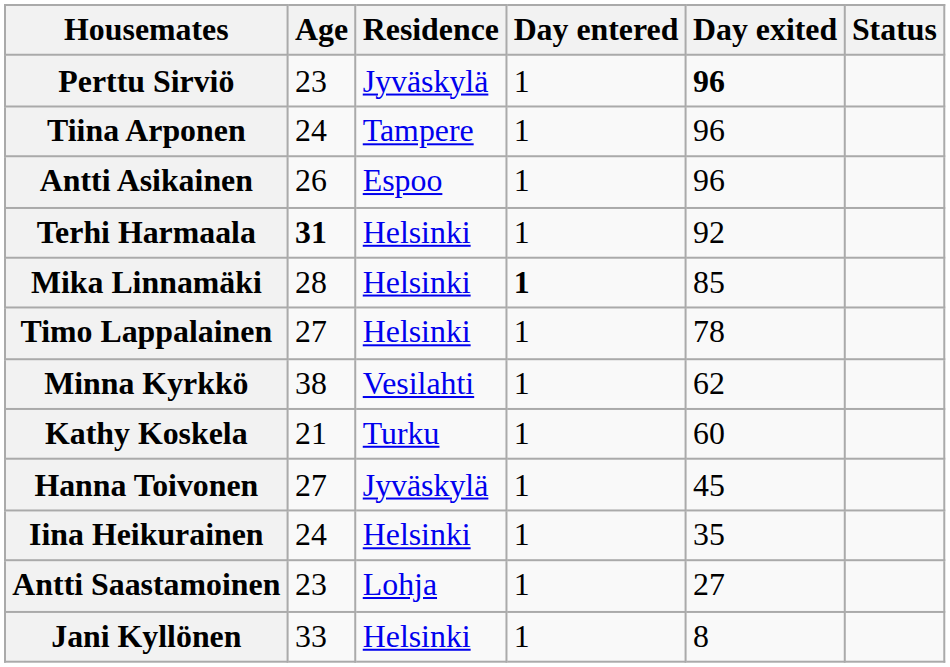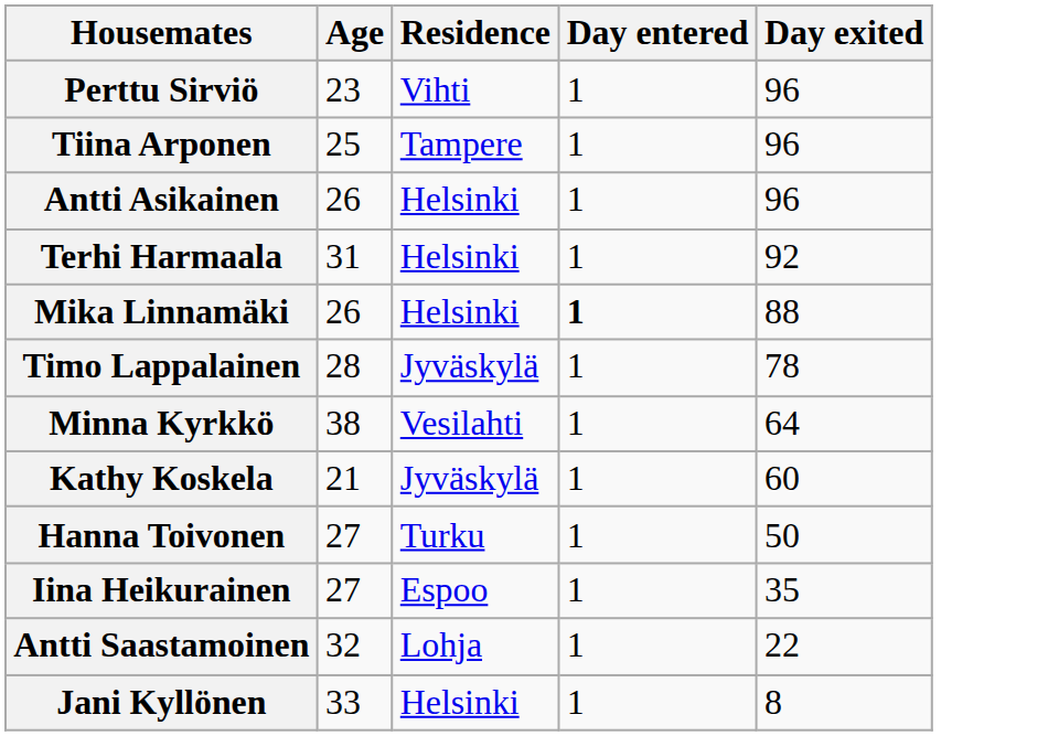 <table class="wikitable">
 <tr>
 <th>Housemates</th>
 <th>Age</th>
 <th>Residence</th>
 <th>Day entered</th>
 <th>Day exited</th>
-<th>Status</th>
 </tr>
 <tr>
 <th>Perttu Sirviö</th>
 <td>23</td>
-<td><a href='#'>Jyväskylä</a></td>
+<td><a href='#'>Vihti</a></td>
 <td>1</td>
-<td><strong>96</strong></td>
-<td></td>
+<td>96</td>
 </tr>
 <tr>
 <th>Tiina Arponen</th>
-<td>24</td>
+<td>25</td>
 <td><a href='#'>Tampere</a></td>
 <td>1</td>
 <td>96</td>
-<td></td>
 </tr>
 <tr>
 <th>Antti Asikainen</th>
 <td>26</td>
-<td><a href='#'>Espoo</a></td>
+<td><a href='#'>Helsinki</a></td>
 <td>1</td>
 <td>96</td>
-<td></td>
 </tr>
 <tr>
 <th>Terhi Harmaala</th>
-<td><strong>31</strong></td>
+<td>31</td>
 <td><a href='#'>Helsinki</a></td>
 <td>1</td>
 <td>92</td>
-<td></td>
 </tr>
 <tr>
 <th>Mika Linnamäki</th>
-<td>28</td>
+<td>26</td>
 <td><a href='#'>Helsinki</a></td>
 <td><strong>1</strong></td>
-<td>85</td>
-<td></td>
+<td>88</td>
 </tr>
 <tr>
 <th>Timo Lappalainen</th>
-<td>27</td>
-<td><a href='#'>Helsinki</a></td>
+<td>28</td>
+<td><a href='#'>Jyväskylä</a></td>
 <td>1</td>
 <td>78</td>
-<td></td>
 </tr>
 <tr>
 <th>Minna Kyrkkö</th>
 <td>38</td>
 <td><a href='#'>Vesilahti</a></td>
 <td>1</td>
-<td>62</td>
-<td></td>
+<td>64</td>
 </tr>
 <tr>
 <th>Kathy Koskela</th>
 <td>21</td>
-<td><a href='#'>Turku</a></td>
+<td><a href='#'>Jyväskylä</a></td>
 <td>1</td>
 <td>60</td>
-<td></td>
 </tr>
 <tr>
 <th>Hanna Toivonen</th>
 <td>27</td>
-<td><a href='#'>Jyväskylä</a></td>
+<td><a href='#'>Turku</a></td>
 <td>1</td>
-<td>45</td>
-<td></td>
+<td>50</td>
 </tr>
 <tr>
 <th>Iina Heikurainen</th>
-<td>24</td>
-<td><a href='#'>Helsinki</a></td>
+<td>27</td>
+<td><a href='#'>Espoo</a></td>
 <td>1</td>
 <td>35</td>
-<td></td>
 </tr>
 <tr>
 <th>Antti Saastamoinen</th>
-<td>23</td>
+<td>32</td>
 <td><a href='#'>Lohja</a></td>
 <td>1</td>
-<td>27</td>
-<td></td>
+<td>22</td>
 </tr>
 <tr>
 <th>Jani Kyllönen</th>
 <td>33</td>
 <td><a href='#'>Helsinki</a></td>
 <td>1</td>
 <td>8</td>
-<td></td>
 </tr>
 </table>
